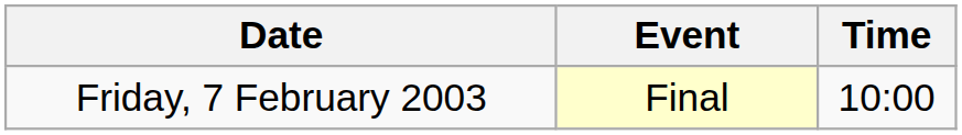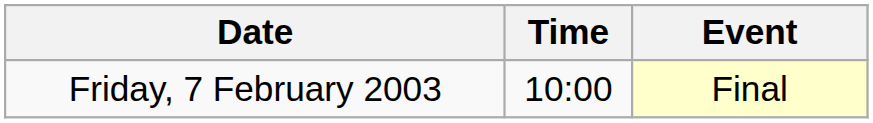 <table class = "wikitable" style="text-align:center;">
 <tr>
 <th width=220>Date</th>
+<th width=50>Time</th>
 <th width=100>Event</th>
-<th width=50>Time</th>
 </tr>
 <tr>
 <td>Friday, 7 February 2003</td>
+<td>10:00</td>
 <td bgcolor=ffffcc>Final</td>
-<td>10:00</td>
 </tr>
 </table>
